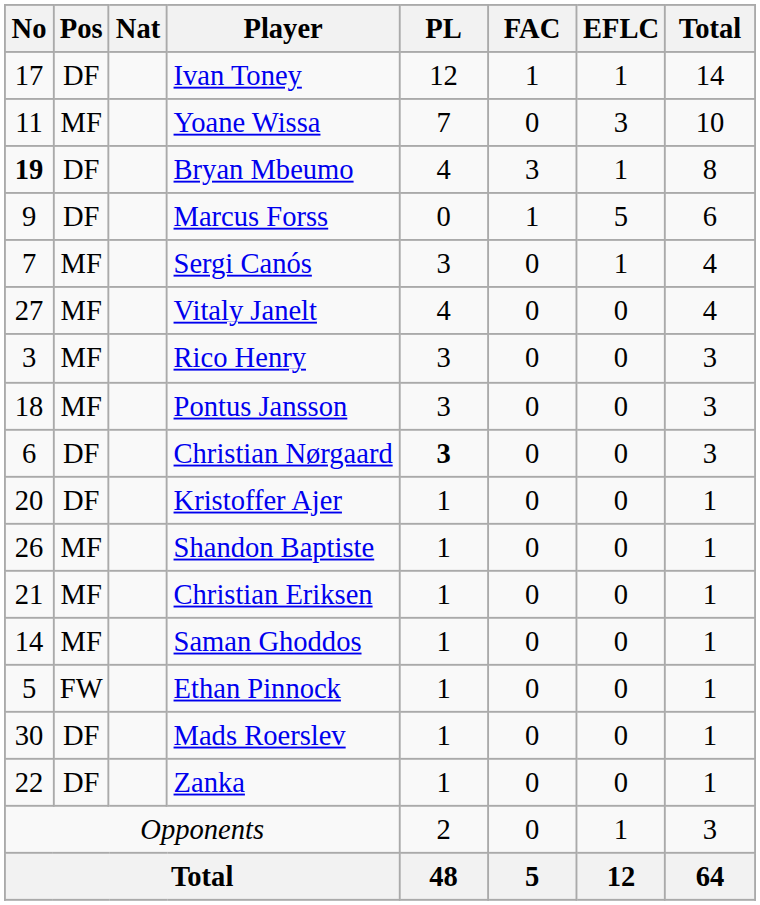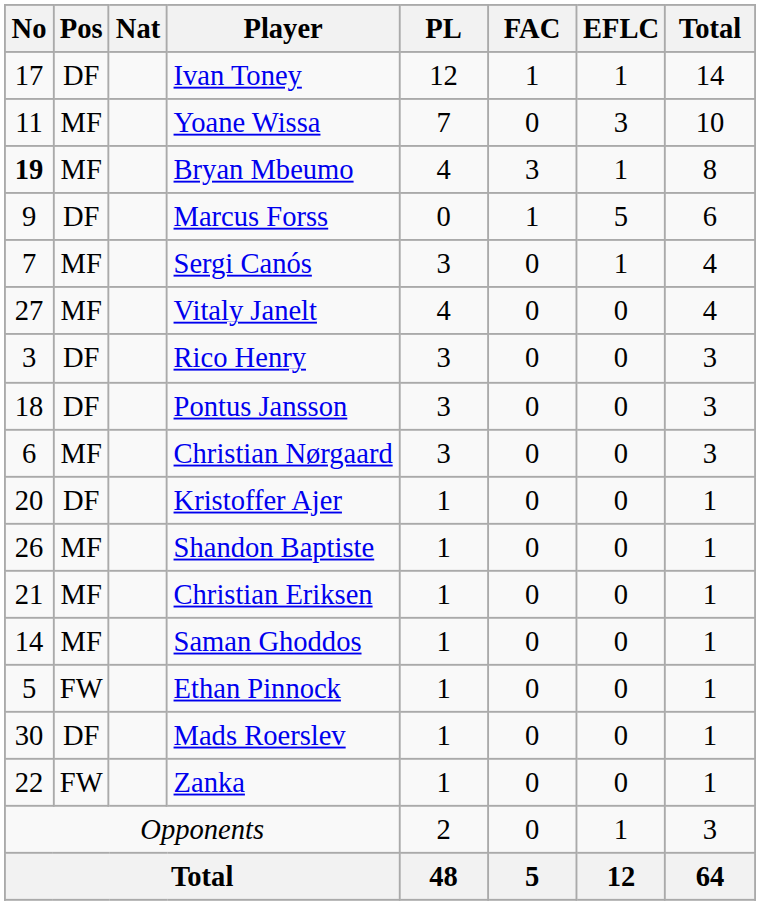 <table class="wikitable" style="text-align:center; border:1px #aaa solid; font-size:95%;">
 <tr>
 <th>No</th>
 <th>Pos</th>
 <th>Nat</th>
 <th>Player</th>
 <th style="width:40px">PL</th>
 <th style="width:40px">FAC</th>
 <th style="width:40px">EFLC</th>
 <th style="width:40px">Total</th>
 </tr>
 <tr>
 <td>17</td>
 <td>DF</td>
 <td></td>
 <td style="text-align:left;"><a href='#'>Ivan Toney</a></td>
 <td>12</td>
 <td>1</td>
 <td>1</td>
 <td>14</td>
 </tr>
 <tr>
 <td>11</td>
 <td>MF</td>
 <td></td>
 <td style="text-align:left;"><a href='#'>Yoane Wissa</a></td>
 <td>7</td>
 <td>0</td>
 <td>3</td>
 <td>10</td>
 </tr>
 <tr>
 <td><strong>19</strong></td>
-<td>DF</td>
+<td>MF</td>
 <td></td>
 <td style="text-align:left;"><a href='#'>Bryan Mbeumo</a></td>
 <td>4</td>
 <td>3</td>
 <td>1</td>
 <td>8</td>
 </tr>
 <tr>
 <td>9</td>
 <td>DF</td>
 <td></td>
 <td style="text-align:left;"><a href='#'>Marcus Forss</a></td>
 <td>0</td>
 <td>1</td>
 <td>5</td>
 <td>6</td>
 </tr>
 <tr>
 <td>7</td>
 <td>MF</td>
 <td></td>
 <td style="text-align:left;"><a href='#'>Sergi Canós</a></td>
 <td>3</td>
 <td>0</td>
 <td>1</td>
 <td>4</td>
 </tr>
 <tr>
 <td>27</td>
 <td>MF</td>
 <td></td>
 <td style="text-align:left;"><a href='#'>Vitaly Janelt</a></td>
 <td>4</td>
 <td>0</td>
 <td>0</td>
 <td>4</td>
 </tr>
 <tr>
 <td>3</td>
-<td>MF</td>
+<td>DF</td>
 <td></td>
 <td style="text-align:left;"><a href='#'>Rico Henry</a></td>
 <td>3</td>
 <td>0</td>
 <td>0</td>
 <td>3</td>
 </tr>
 <tr>
 <td>18</td>
-<td>MF</td>
+<td>DF</td>
 <td></td>
 <td style="text-align:left;"><a href='#'>Pontus Jansson</a></td>
 <td>3</td>
 <td>0</td>
 <td>0</td>
 <td>3</td>
 </tr>
 <tr>
 <td>6</td>
-<td>DF</td>
+<td>MF</td>
 <td></td>
 <td style="text-align:left;"><a href='#'>Christian Nørgaard</a></td>
-<td><strong>3</strong></td>
+<td>3</td>
 <td>0</td>
 <td>0</td>
 <td>3</td>
 </tr>
 <tr>
 <td>20</td>
 <td>DF</td>
 <td></td>
 <td style="text-align:left;"><a href='#'>Kristoffer Ajer</a></td>
 <td>1</td>
 <td>0</td>
 <td>0</td>
 <td>1</td>
 </tr>
 <tr>
 <td>26</td>
 <td>MF</td>
 <td></td>
 <td style="text-align:left;"><a href='#'>Shandon Baptiste</a></td>
 <td>1</td>
 <td>0</td>
 <td>0</td>
 <td>1</td>
 </tr>
 <tr>
 <td>21</td>
 <td>MF</td>
 <td></td>
 <td style="text-align:left;"><a href='#'>Christian Eriksen</a></td>
 <td>1</td>
 <td>0</td>
 <td>0</td>
 <td>1</td>
 </tr>
 <tr>
 <td>14</td>
 <td>MF</td>
 <td></td>
 <td style="text-align:left;"><a href='#'>Saman Ghoddos</a></td>
 <td>1</td>
 <td>0</td>
 <td>0</td>
 <td>1</td>
 </tr>
 <tr>
 <td>5</td>
 <td>FW</td>
 <td></td>
 <td style="text-align:left;"><a href='#'>Ethan Pinnock</a></td>
 <td>1</td>
 <td>0</td>
 <td>0</td>
 <td>1</td>
 </tr>
 <tr>
 <td>30</td>
 <td>DF</td>
 <td></td>
 <td style="text-align:left;"><a href='#'>Mads Roerslev</a></td>
 <td>1</td>
 <td>0</td>
 <td>0</td>
 <td>1</td>
 </tr>
 <tr>
 <td>22</td>
-<td>DF</td>
+<td>FW</td>
 <td></td>
 <td style="text-align:left;"><a href='#'>Zanka</a></td>
 <td>1</td>
 <td>0</td>
 <td>0</td>
 <td>1</td>
 </tr>
 <tr>
 <td colspan="4"><em>Opponents</em></td>
 <td>2</td>
 <td>0</td>
 <td>1</td>
 <td>3</td>
 </tr>
 <tr>
 <th colspan="4">Total</th>
 <th>48</th>
 <th>5</th>
 <th>12</th>
 <th>64</th>
 </tr>
 </table>
